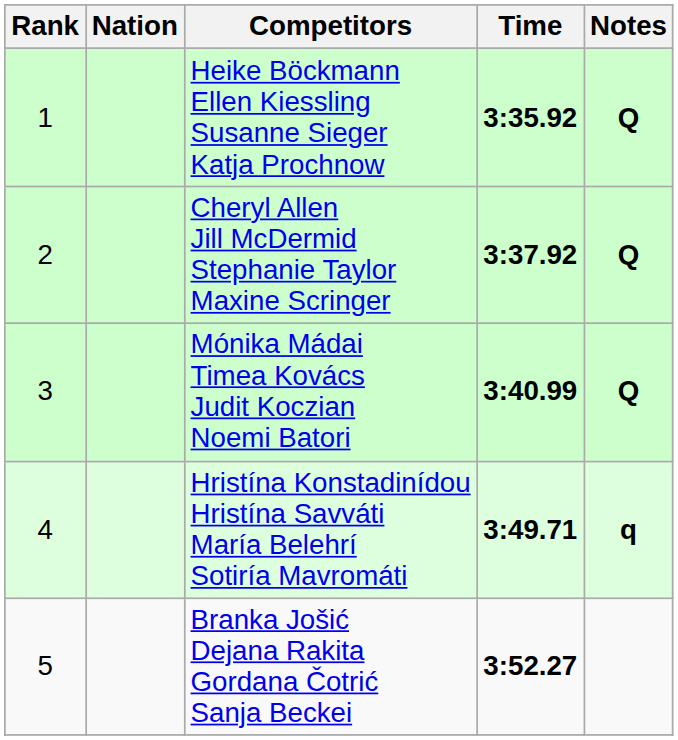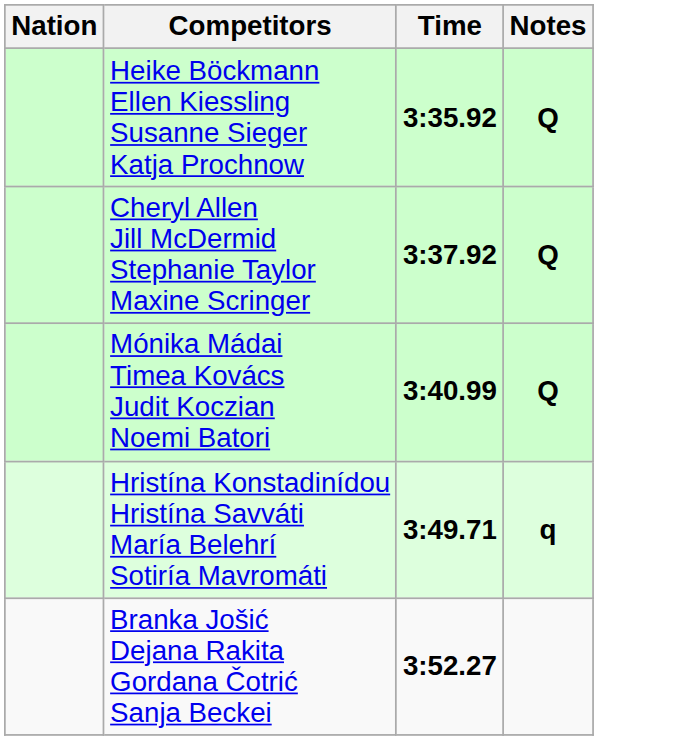 <table class="wikitable sortable" style="text-align:center">
 <tr>
-<th>Rank</th>
 <th>Nation</th>
 <th>Competitors</th>
 <th>Time</th>
 <th>Notes</th>
 </tr>
 <tr bgcolor=ccffcc>
-<td>1</td>
 <td align=left></td>
 <td align=left><a href='#'>Heike Böckmann</a><br><a href='#'>Ellen Kiessling</a><br><a href='#'>Susanne Sieger</a><br><a href='#'>Katja Prochnow</a></td>
 <td><strong>3:35.92</strong></td>
 <td><strong>Q</strong></td>
 </tr>
 <tr bgcolor=ccffcc>
-<td>2</td>
 <td align=left></td>
 <td align=left><a href='#'>Cheryl Allen</a><br><a href='#'>Jill McDermid</a><br><a href='#'>Stephanie Taylor</a><br><a href='#'>Maxine Scringer</a></td>
 <td><strong>3:37.92</strong></td>
 <td><strong>Q</strong></td>
 </tr>
 <tr bgcolor=ccffcc>
-<td>3</td>
 <td align=left></td>
 <td align=left><a href='#'>Mónika Mádai</a><br><a href='#'>Timea Kovács</a><br><a href='#'>Judit Koczian</a><br><a href='#'>Noemi Batori</a></td>
 <td><strong>3:40.99</strong></td>
 <td><strong>Q</strong></td>
 </tr>
 <tr bgcolor=ddffdd>
-<td>4</td>
 <td align=left></td>
 <td align=left><a href='#'>Hristína Konstadinídou</a><br><a href='#'>Hristína Savváti</a><br><a href='#'>María Belehrí</a><br><a href='#'>Sotiría Mavromáti</a></td>
 <td><strong>3:49.71</strong></td>
 <td><strong>q</strong></td>
 </tr>
 <tr>
-<td>5</td>
 <td align=left></td>
 <td align=left><a href='#'>Branka Jošić</a><br><a href='#'>Dejana Rakita</a><br><a href='#'>Gordana Čotrić</a><br><a href='#'>Sanja Beckei</a></td>
 <td><strong>3:52.27</strong></td>
 <td></td>
 </tr>
 </table>
